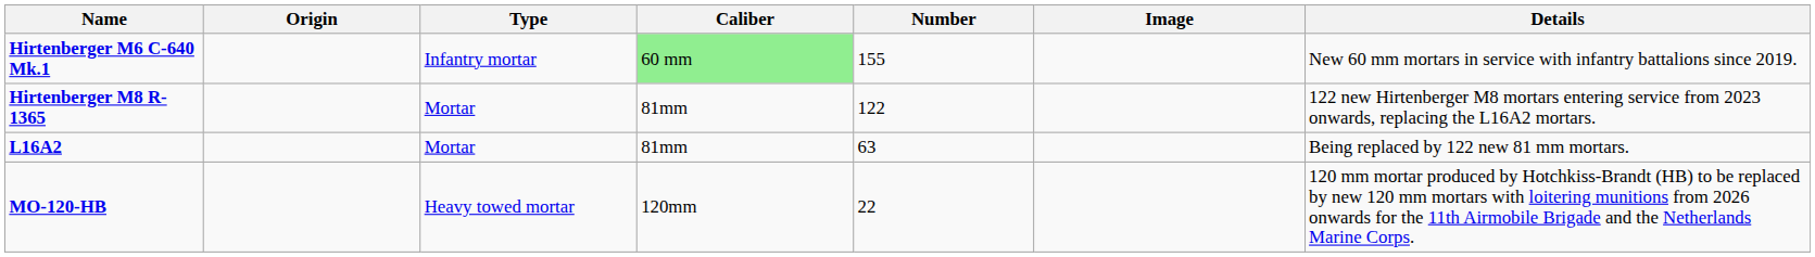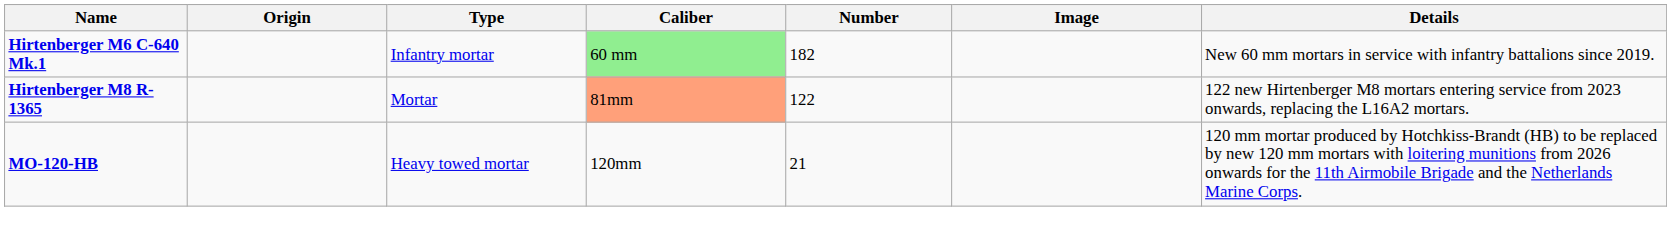 <table class="wikitable" style="margin:auto; width:100%;">
 <tr>
 <th style="text-align: center; width:11%;">Name</th>
 <th style="text-align: center; width:12%;">Origin</th>
 <th style="text-align: center; width:12%;">Type</th>
 <th style="text-align: center; width:12%;">Caliber</th>
 <th style="text-align: center; width:10%;">Number</th>
 <th style="text-align: center; width:15%;">Image</th>
 <th style="text-align: center; width:28%;">Details</th>
 </tr>
 <tr>
 <td><strong><a href='#'>Hirtenberger M6 C-640 Mk.1</a></strong></td>
 <td><small></small></td>
 <td><a href='#'>Infantry mortar</a></td>
 <td style="background: lightgreen;">60 mm</td>
-<td>155</td>
+<td>182</td>
 <td></td>
 <td>New 60 mm mortars in service with infantry battalions since 2019.</td>
 </tr>
 <tr>
 <td><strong><a href='#'>Hirtenberger M8 R-1365</a></strong></td>
 <td><small></small></td>
 <td><a href='#'>Mortar</a></td>
-<td>81mm</td>
+<td style="background: lightsalmon;">81mm</td>
 <td>122</td>
 <td></td>
 <td>122 new Hirtenberger M8 mortars entering service from 2023 onwards, replacing the L16A2 mortars.</td>
-</tr>
-<tr>
-<td><strong><a href='#'>L16A2</a></strong></td>
-<td><small></small></td>
-<td><a href='#'>Mortar</a></td>
-<td>81mm</td>
-<td>63</td>
-<td></td>
-<td>Being replaced by 122 new 81 mm mortars.</td>
 </tr>
 <tr>
 <td><strong><a href='#'>MO-120-HB</a></strong></td>
 <td><small></small></td>
 <td><a href='#'>Heavy towed mortar</a></td>
 <td>120mm</td>
-<td>22</td>
+<td>21</td>
 <td></td>
 <td>120 mm mortar produced by Hotchkiss-Brandt (HB) to be replaced by new 120 mm mortars with <a href='#'>loitering munitions</a> from 2026 onwards for the <a href='#'>11th Airmobile Brigade</a> and the <a href='#'>Netherlands Marine Corps</a>.</td>
 </tr>
 </table>
